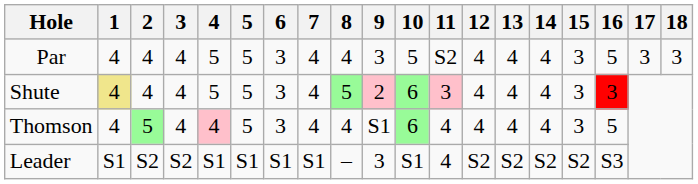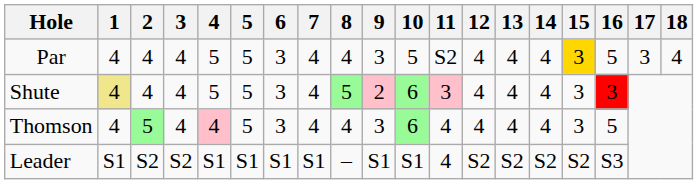 <table class="wikitable" style="text-align:center">
 <tr>
 <th>Hole</th>
 <th> 1 </th>
 <th> 2 </th>
 <th> 3 </th>
 <th> 4 </th>
 <th> 5 </th>
 <th> 6 </th>
 <th> 7 </th>
 <th> 8 </th>
 <th> 9 </th>
 <th>10</th>
 <th>11</th>
 <th>12</th>
 <th>13</th>
 <th>14</th>
 <th>15</th>
 <th>16</th>
 <th>17</th>
 <th>18</th>
 </tr>
 <tr>
 <td>Par</td>
 <td>4</td>
 <td>4</td>
 <td>4</td>
 <td>5</td>
 <td>5</td>
 <td>3</td>
 <td>4</td>
 <td>4</td>
 <td>3</td>
 <td>5</td>
 <td>S2</td>
 <td>4</td>
 <td>4</td>
 <td>4</td>
-<td>3</td>
+<td style="background: gold;">3</td>
 <td>5</td>
 <td>3</td>
-<td>3</td>
+<td>4</td>
 </tr>
 <tr>
 <td align=left>Shute</td>
 <td style="background: khaki;">4</td>
 <td>4</td>
 <td>4</td>
 <td>5</td>
 <td>5</td>
 <td>3</td>
 <td>4</td>
 <td style="background: PaleGreen;">5</td>
 <td style="background: Pink;">2</td>
 <td style="background: PaleGreen;">6</td>
 <td style="background: Pink;">3</td>
 <td>4</td>
 <td>4</td>
 <td>4</td>
 <td>3</td>
 <td style="background: Red;">3</td>
 <td rowspan=3 colspan=2></td>
 </tr>
 <tr>
 <td align=left>Thomson</td>
 <td>4</td>
 <td style="background: PaleGreen;">5</td>
 <td>4</td>
 <td style="background: Pink;">4</td>
 <td>5</td>
 <td>3</td>
 <td>4</td>
 <td>4</td>
-<td>S1</td>
+<td>3</td>
 <td style="background: PaleGreen;">6</td>
 <td>4</td>
 <td>4</td>
 <td>4</td>
 <td>4</td>
 <td>3</td>
 <td>5</td>
 </tr>
 <tr>
 <td align=left>Leader</td>
 <td>S1</td>
 <td>S2</td>
 <td>S2</td>
 <td>S1</td>
 <td>S1</td>
 <td>S1</td>
 <td>S1</td>
 <td>–</td>
-<td>3</td>
+<td>S1</td>
 <td>S1</td>
 <td>4</td>
 <td>S2</td>
 <td>S2</td>
 <td>S2</td>
 <td>S2</td>
 <td>S3</td>
 </tr>
 </table>
